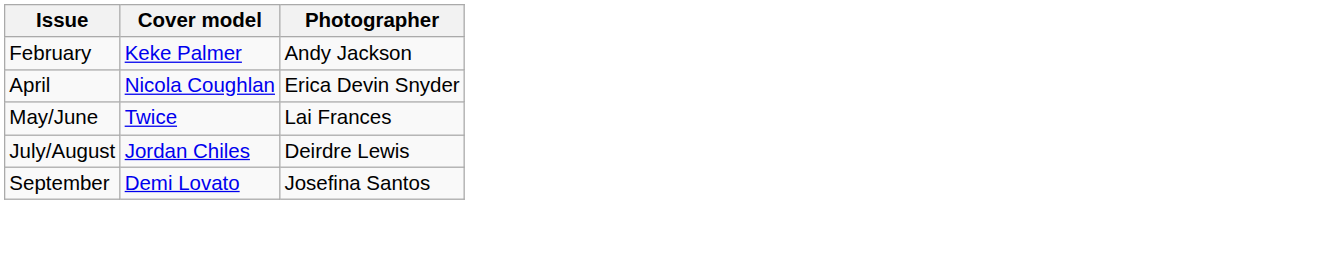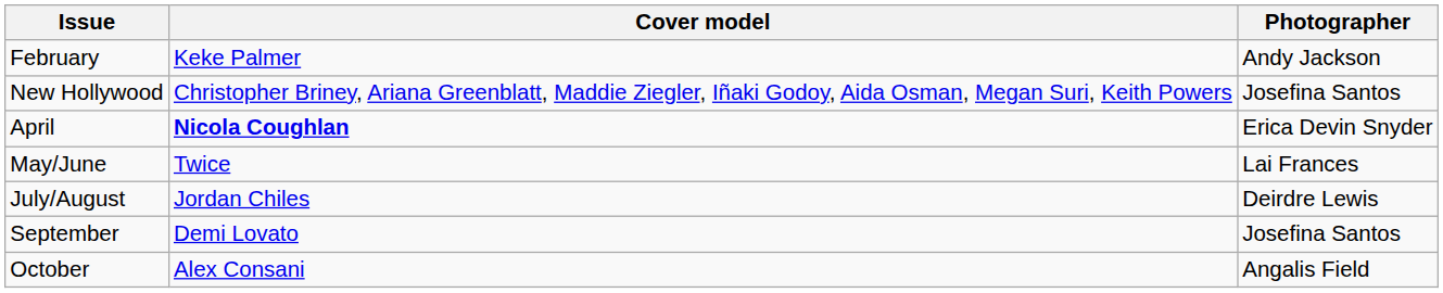 <table class="wikitable">
 <tr>
 <th>Issue</th>
 <th>Cover model</th>
 <th>Photographer</th>
 </tr>
 <tr>
 <td>February</td>
 <td><a href='#'>Keke Palmer</a></td>
 <td>Andy Jackson</td>
 </tr>
 <tr>
+<td>New Hollywood</td>
+<td><a href='#'>Christopher Briney</a>, <a href='#'>Ariana Greenblatt</a>, <a href='#'>Maddie Ziegler</a>, <a href='#'>Iñaki Godoy</a>, <a href='#'>Aida Osman</a>, <a href='#'>Megan Suri</a>, <a href='#'>Keith Powers</a></td>
+<td>Josefina Santos</td>
+</tr>
+<tr>
 <td>April</td>
-<td><a href='#'>Nicola Coughlan</a></td>
+<td><strong><a href='#'>Nicola Coughlan</a></strong></td>
 <td>Erica Devin Snyder</td>
 </tr>
 <tr>
 <td>May/June</td>
 <td><a href='#'>Twice</a></td>
 <td>Lai Frances</td>
 </tr>
 <tr>
 <td>July/August</td>
 <td><a href='#'>Jordan Chiles</a></td>
 <td>Deirdre Lewis</td>
 </tr>
 <tr>
 <td>September</td>
 <td><a href='#'>Demi Lovato</a></td>
 <td>Josefina Santos</td>
 </tr>
+<tr>
+<td>October</td>
+<td><a href='#'>Alex Consani</a></td>
+<td>Angalis Field</td>
+</tr>
 </table>
